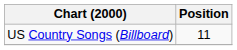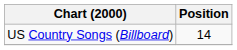 <table class="wikitable sortable">
 <tr>
 <th scope="col">Chart (2000)</th>
 <th scope="col">Position</th>
 </tr>
 <tr>
 <td>US <a href='#'>Country Songs</a> (<em><a href='#'>Billboard</a></em>)</td>
-<td align="center">11</td>
+<td align="center">14</td>
 </tr>
 <tr>
 </tr>
 </table>
